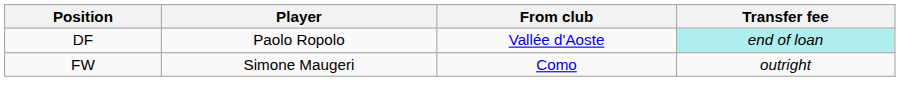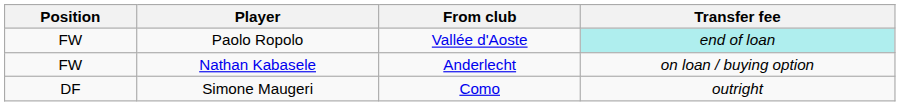 <table class="wikitable sortable" style="width:90%; text-align:center; font-size:85%; text-align:centre;">
 <tr>
 <th><strong>Position</strong></th>
 <th><strong>Player</strong></th>
 <th><strong>From club</strong></th>
 <th><strong>Transfer fee</strong></th>
 </tr>
 <tr>
-<td>DF</td>
+<td>FW</td>
 <td>Paolo Ropolo</td>
 <td><a href='#'>Vallée d'Aoste</a></td>
 <td style="background: paleturquoise;"><em>end of loan</em></td>
 </tr>
 <tr>
 <td>FW</td>
+<td><a href='#'>Nathan Kabasele</a></td>
+<td><a href='#'>Anderlecht</a></td>
+<td><em>on loan / buying option</em></td>
+</tr>
+<tr>
+<td>DF</td>
 <td>Simone Maugeri</td>
 <td><a href='#'>Como</a></td>
 <td><em>outright</em></td>
 </tr>
 </table>
